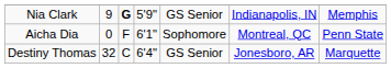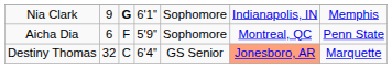 <table class="wikitable sortable" style="text-align: center">
 <tr align=center>
 </tr>
 <tr>
 <td>Nia Clark</td>
 <td>9</td>
 <td><strong>G</strong></td>
-<td>5'9"</td>
-<td>GS Senior</td>
+<td>6'1"</td>
+<td>Sophomore</td>
 <td><a href='#'>Indianapolis, IN</a></td>
 <td><a href='#'>Memphis</a></td>
 </tr>
 <tr>
 <td>Aicha Dia</td>
-<td>0</td>
+<td>6</td>
 <td>F</td>
-<td>6'1"</td>
+<td>5'9"</td>
 <td>Sophomore</td>
 <td><a href='#'>Montreal, QC</a></td>
 <td><a href='#'>Penn State</a></td>
 </tr>
 <tr>
 <td>Destiny Thomas</td>
 <td>32</td>
 <td>C</td>
 <td>6'4"</td>
 <td>GS Senior</td>
-<td><a href='#'>Jonesboro, AR</a></td>
+<td style="background: lightsalmon;"><a href='#'>Jonesboro, AR</a></td>
 <td><a href='#'>Marquette</a></td>
 </tr>
 </table>
